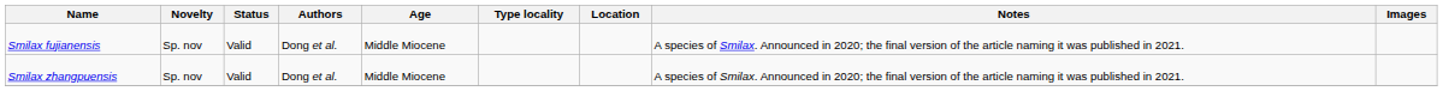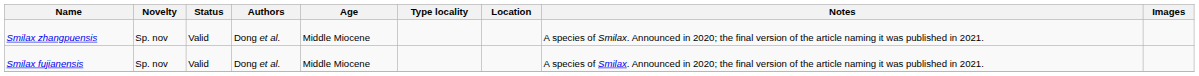 <table class="wikitable sortable" align="center" width="100%">
 <tr>
 <th>Name</th>
 <th>Novelty</th>
 <th>Status</th>
 <th>Authors</th>
 <th>Age</th>
 <th>Type locality</th>
 <th>Location</th>
 <th>Notes</th>
 <th>Images</th>
 </tr>
 <tr>
+<td><br><em><a href='#'>Smilax zhangpuensis</a></em></td>
+<td><br>Sp. nov</td>
+<td><br>Valid</td>
+<td><br>Dong <em>et al.</em></td>
+<td><br>Middle Miocene</td>
+<td></td>
+<td><br></td>
+<td><br>A species of <em>Smilax</em>. Announced in 2020; the final version of the article naming it was published in 2021.</td>
+<td></td>
+</tr>
+<tr>
 <td><br><em><a href='#'>Smilax fujianensis</a></em></td>
 <td><br>Sp. nov</td>
 <td><br>Valid</td>
 <td><br>Dong <em>et al.</em></td>
 <td><br>Middle Miocene</td>
 <td></td>
 <td><br></td>
 <td><br>A species of <em><a href='#'>Smilax</a></em>. Announced in 2020; the final version of the article naming it was published in 2021.</td>
 <td></td>
 </tr>
 <tr>
-<td><br><em><a href='#'>Smilax zhangpuensis</a></em></td>
-<td><br>Sp. nov</td>
-<td><br>Valid</td>
-<td><br>Dong <em>et al.</em></td>
-<td><br>Middle Miocene</td>
-<td></td>
-<td><br></td>
-<td><br>A species of <em>Smilax</em>. Announced in 2020; the final version of the article naming it was published in 2021.</td>
-<td></td>
-</tr>
-<tr>
 </tr>
 </table>
